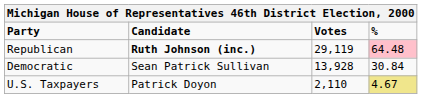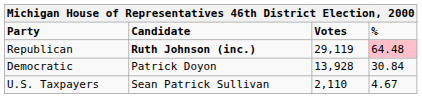 <table class="wikitable">
 <tr>
 <th colspan="4">Michigan House of Representatives 46th District Election, 2000</th>
 </tr>
 <tr>
 <td><strong>Party</strong></td>
 <td><strong>Candidate</strong></td>
 <td><strong>Votes</strong></td>
 <td><strong>%</strong></td>
 </tr>
 <tr>
 <td>Republican</td>
 <td><strong>Ruth Johnson (inc.)</strong></td>
 <td>29,119</td>
 <td style="background: pink;">64.48</td>
 </tr>
 <tr>
 <td>Democratic</td>
-<td>Sean Patrick Sullivan</td>
+<td>Patrick Doyon</td>
 <td>13,928</td>
 <td>30.84</td>
 </tr>
 <tr>
 <td>U.S. Taxpayers</td>
-<td>Patrick Doyon</td>
+<td>Sean Patrick Sullivan</td>
 <td>2,110</td>
-<td style="background: khaki;">4.67</td>
+<td>4.67</td>
 </tr>
 </table>
